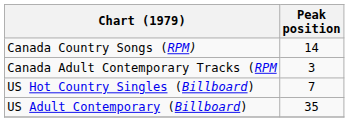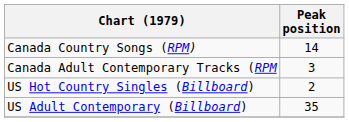 <table class="wikitable sortable">
 <tr>
 <th>Chart (1979)</th>
 <th>Peak<br>position</th>
 </tr>
 <tr>
 <td>Canada Country Songs (<em><a href='#'>RPM</a>)</em></td>
 <td align="center">14</td>
 </tr>
 <tr>
 <td>Canada Adult Contemporary Tracks (<em><a href='#'>RPM</a></em></td>
 <td align="center">3</td>
 </tr>
 <tr>
 <td>US <a href='#'>Hot Country Singles</a> (<em><a href='#'>Billboard</a></em>)</td>
-<td align="center">7</td>
+<td align="center">2</td>
 </tr>
 <tr>
 <td>US <a href='#'>Adult Contemporary</a> (<em><a href='#'>Billboard</a></em>)</td>
 <td align="center">35</td>
 </tr>
 <tr>
 </tr>
 </table>
